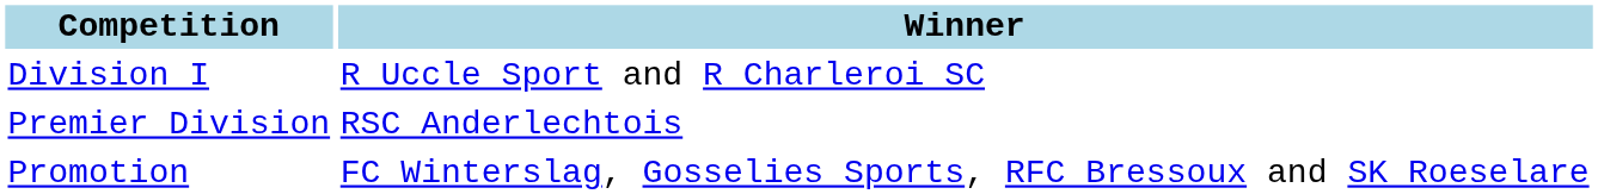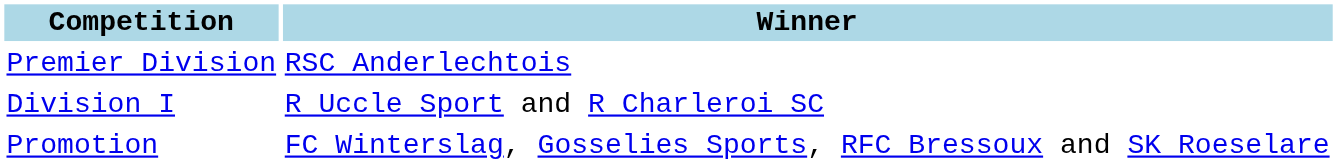 <table>
 <tr style="background:lightblue;">
 <th>Competition</th>
 <th>Winner</th>
 </tr>
 <tr>
+<td><a href='#'>Premier Division</a></td>
+<td><a href='#'>RSC Anderlechtois</a></td>
+</tr>
+<tr>
 <td><a href='#'>Division I</a></td>
 <td><a href='#'>R Uccle Sport</a> and <a href='#'>R Charleroi SC</a></td>
-</tr>
-<tr>
-<td><a href='#'>Premier Division</a></td>
-<td><a href='#'>RSC Anderlechtois</a></td>
 </tr>
 <tr>
 <td><a href='#'>Promotion</a></td>
 <td><a href='#'>FC Winterslag</a>, <a href='#'>Gosselies Sports</a>, <a href='#'>RFC Bressoux</a> and <a href='#'>SK Roeselare</a></td>
 </tr>
 </table>
